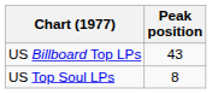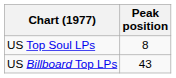 <table class="wikitable">
 <tr>
 <th>Chart (1977)</th>
 <th>Peak<br>position</th>
 </tr>
 <tr>
+<td>US <a href='#'>Top Soul LPs</a></td>
+<td align="center">8</td>
+</tr>
+<tr>
 <td>US <a href='#'><em>Billboard</em> Top LPs</a></td>
 <td align="center">43</td>
 </tr>
-<tr>
-<td>US <a href='#'>Top Soul LPs</a></td>
-<td align="center">8</td>
-</tr>
 </table>
